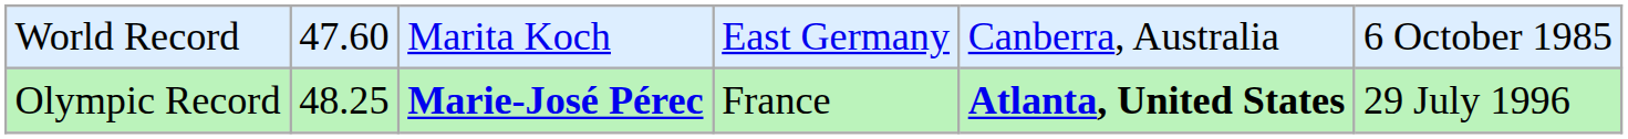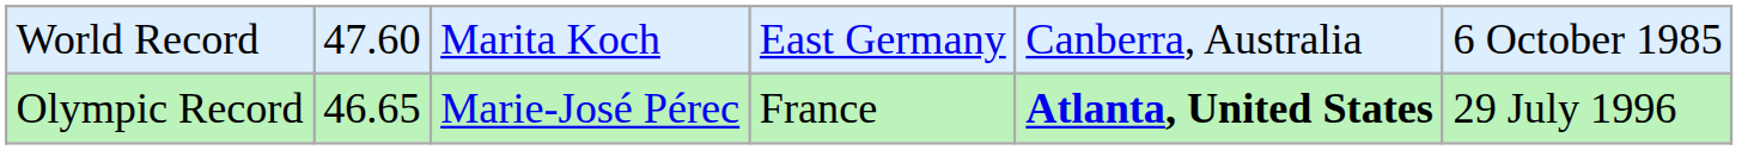 <table class="wikitable">
 <tr bgcolor = "ddeeff">
 <td>World Record</td>
 <td>47.60</td>
 <td><a href='#'>Marita Koch</a></td>
 <td><a href='#'>East Germany</a></td>
 <td><a href='#'>Canberra</a>, Australia</td>
 <td>6 October 1985</td>
 </tr>
 <tr bgcolor = "bbf3bb">
 <td>Olympic Record</td>
-<td>48.25</td>
-<td><strong><a href='#'>Marie-José Pérec</a></strong></td>
+<td>46.65</td>
+<td><a href='#'>Marie-José Pérec</a></td>
 <td>France</td>
 <td><strong><a href='#'>Atlanta</a>, United States</strong></td>
 <td>29 July 1996</td>
 </tr>
 </table>
